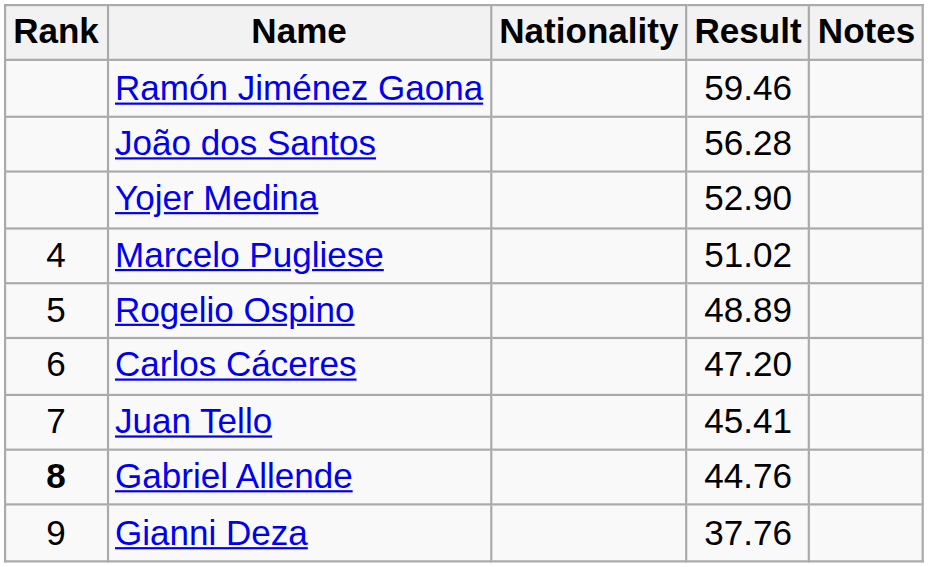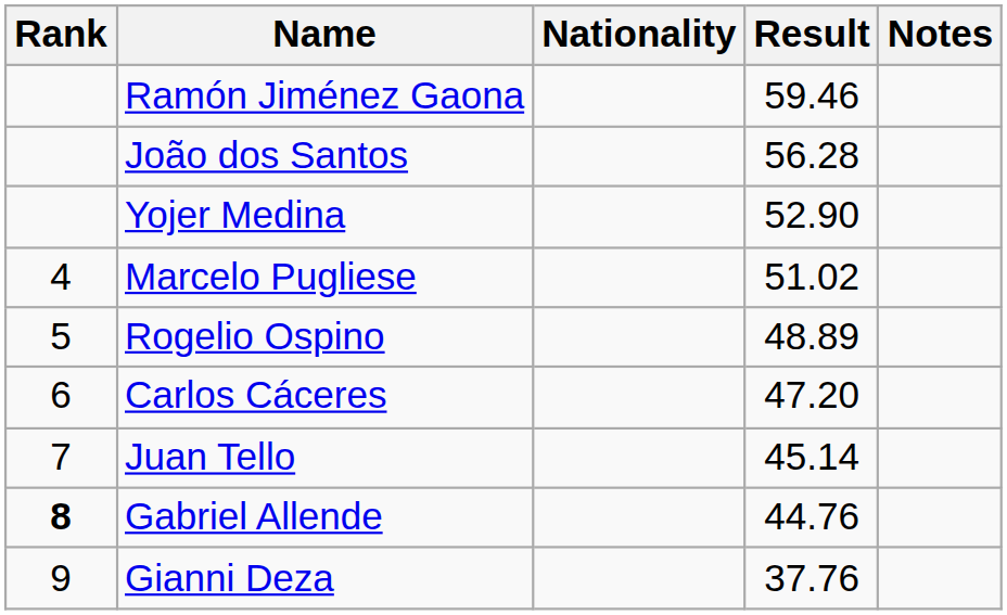 <table class="wikitable sortable" style="text-align:center">
 <tr>
 <th>Rank</th>
 <th>Name</th>
 <th>Nationality</th>
 <th>Result</th>
 <th>Notes</th>
 </tr>
 <tr>
 <td></td>
 <td align=left><a href='#'>Ramón Jiménez Gaona</a></td>
 <td align=left></td>
 <td>59.46</td>
 <td></td>
 </tr>
 <tr>
 <td></td>
 <td align=left><a href='#'>João dos Santos</a></td>
 <td align=left></td>
 <td>56.28</td>
 <td></td>
 </tr>
 <tr>
 <td></td>
 <td align=left><a href='#'>Yojer Medina</a></td>
 <td align=left></td>
 <td>52.90</td>
 <td></td>
 </tr>
 <tr>
 <td>4</td>
 <td align=left><a href='#'>Marcelo Pugliese</a></td>
 <td align=left></td>
 <td>51.02</td>
 <td></td>
 </tr>
 <tr>
 <td>5</td>
 <td align=left><a href='#'>Rogelio Ospino</a></td>
 <td align=left></td>
 <td>48.89</td>
 <td></td>
 </tr>
 <tr>
 <td>6</td>
 <td align=left><a href='#'>Carlos Cáceres</a></td>
 <td align=left></td>
 <td>47.20</td>
 <td></td>
 </tr>
 <tr>
 <td>7</td>
 <td align=left><a href='#'>Juan Tello</a></td>
 <td align=left></td>
-<td>45.41</td>
+<td>45.14</td>
 <td></td>
 </tr>
 <tr>
 <td><strong>8</strong></td>
 <td align=left><a href='#'>Gabriel Allende</a></td>
 <td align=left></td>
 <td>44.76</td>
 <td></td>
 </tr>
 <tr>
 <td>9</td>
 <td align=left><a href='#'>Gianni Deza</a></td>
 <td align=left></td>
 <td>37.76</td>
 <td></td>
 </tr>
 </table>
